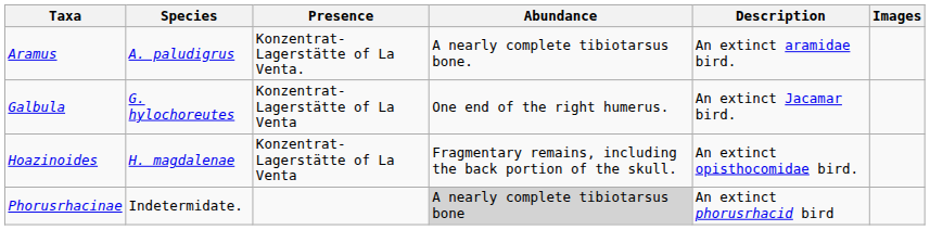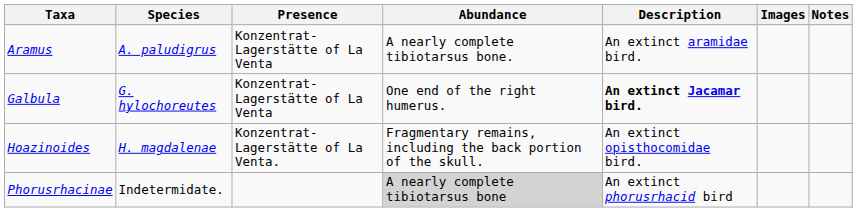 <table class="wikitable sortable mw-collapsible" width=100%>
 <tr>
 <th>Taxa</th>
 <th>Species</th>
 <th>Presence</th>
 <th>Abundance</th>
 <th>Description</th>
 <th>Images</th>
+<th>Notes</th>
 </tr>
 <tr>
 <td><em><a href='#'>Aramus</a></em></td>
 <td><em><a href='#'>A. paludigrus</a></em></td>
-<td>Konzentrat-Lagerstätte of La Venta.</td>
+<td>Konzentrat-Lagerstätte of La Venta</td>
 <td>A nearly complete tibiotarsus bone.</td>
 <td>An extinct <a href='#'>aramidae</a> bird.</td>
+<td></td>
 <td></td>
 </tr>
 <tr>
 <td><em><a href='#'>Galbula</a></em></td>
 <td><em><a href='#'>G. hylochoreutes</a></em></td>
 <td>Konzentrat-Lagerstätte of La Venta</td>
 <td>One end of the right humerus.</td>
-<td>An extinct <a href='#'>Jacamar</a> bird.</td>
+<td><strong>An extinct <a href='#'>Jacamar</a> bird.</strong></td>
+<td></td>
 <td></td>
 </tr>
 <tr>
 <td><em><a href='#'>Hoazinoides</a></em></td>
 <td><em><a href='#'>H. magdalenae</a></em></td>
-<td>Konzentrat-Lagerstätte of La Venta</td>
+<td>Konzentrat-Lagerstätte of La Venta.</td>
 <td>Fragmentary remains, including the back portion of the skull.</td>
 <td>An extinct <a href='#'>opisthocomidae</a> bird.</td>
+<td></td>
 <td></td>
 </tr>
 <tr>
 <td><em><a href='#'>Phorusrhacinae</a></em></td>
 <td>Indetermidate.</td>
 <td></td>
 <td style="background: lightgrey;">A nearly complete tibiotarsus bone</td>
 <td>An extinct <em><a href='#'>phorusrhacid</a></em> bird</td>
 <td></td>
+<td></td>
 </tr>
 </table>
